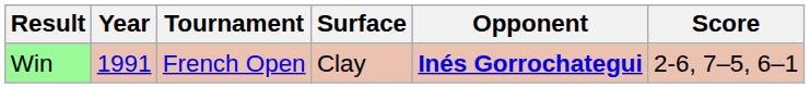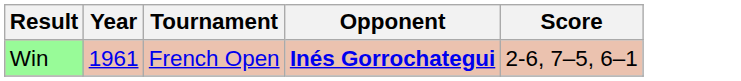 <table class="sortable wikitable">
 <tr>
 <th>Result</th>
 <th>Year</th>
 <th>Tournament</th>
-<th>Surface</th>
 <th>Opponent</th>
 <th>Score</th>
 </tr>
 <tr style="background:#ebc2af;">
 <td bgcolor="98FB98">Win</td>
-<td><a href='#'>1991</a></td>
+<td><a href='#'>1961</a></td>
 <td><a href='#'>French Open</a></td>
-<td>Clay</td>
 <td><strong> <a href='#'>Inés Gorrochategui</a></strong></td>
 <td>2-6, 7–5, 6–1</td>
 </tr>
 </table>
